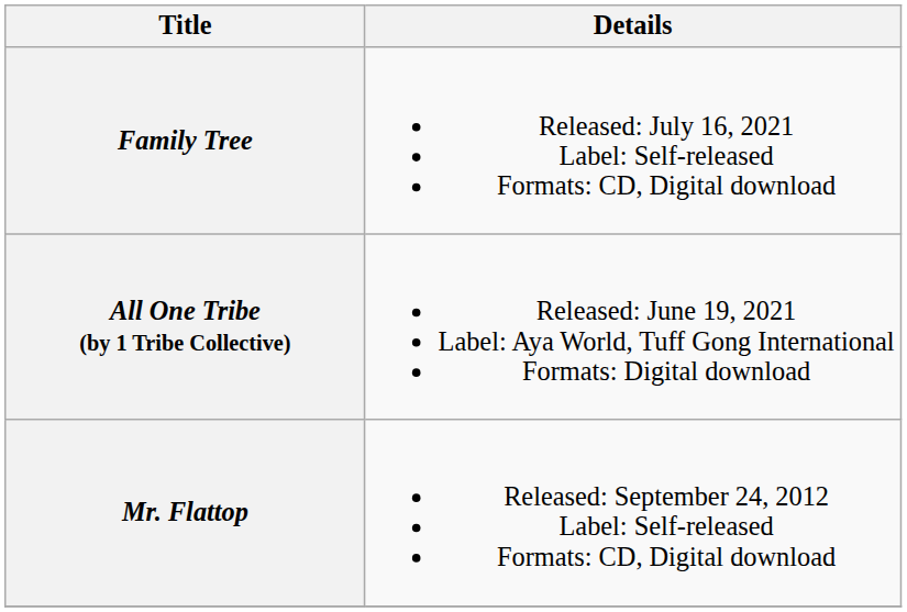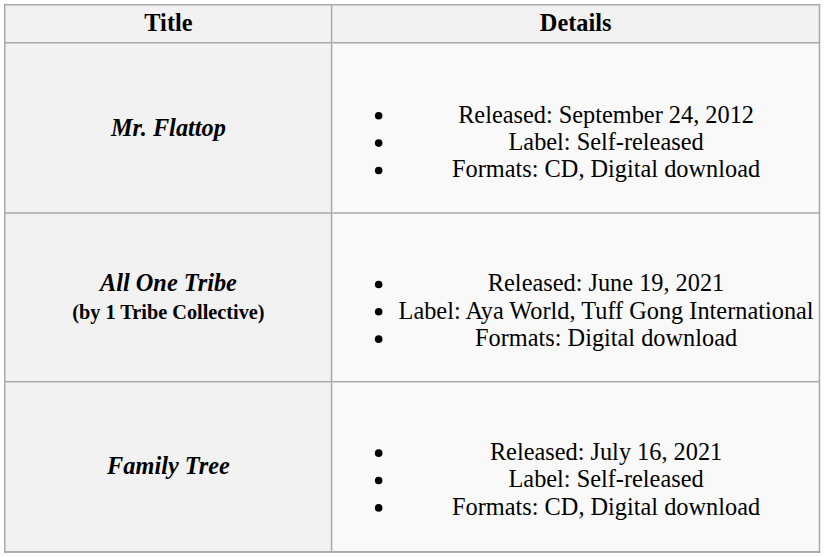 <table class="wikitable plainrowheaders" style="text-align:center">
 <tr>
 <th scope="col" style="width:13em">Title</th>
 <th scope="col">Details</th>
 </tr>
 <tr>
-<th scope="row"><em>Family Tree</em></th>
-<td><br><ul><li>Released: July 16, 2021</li><li>Label: Self-released</li><li>Formats: CD, Digital download</li></ul></td>
+<th scope="row"><em>Mr. Flattop</em></th>
+<td><br><ul><li>Released: September 24, 2012</li><li>Label: Self-released</li><li>Formats: CD, Digital download</li></ul></td>
 </tr>
 <tr>
 <th scope="row"><em>All One Tribe</em><br><small>(by 1 Tribe Collective)</small></th>
 <td><br><ul><li>Released: June 19, 2021</li><li>Label: Aya World, Tuff Gong International</li><li>Formats: Digital download</li></ul></td>
 </tr>
 <tr>
-<th scope="row"><em>Mr. Flattop</em></th>
-<td><br><ul><li>Released: September 24, 2012</li><li>Label: Self-released</li><li>Formats: CD, Digital download</li></ul></td>
+<th scope="row"><em>Family Tree</em></th>
+<td><br><ul><li>Released: July 16, 2021</li><li>Label: Self-released</li><li>Formats: CD, Digital download</li></ul></td>
 </tr>
 <tr>
 </tr>
 </table>
